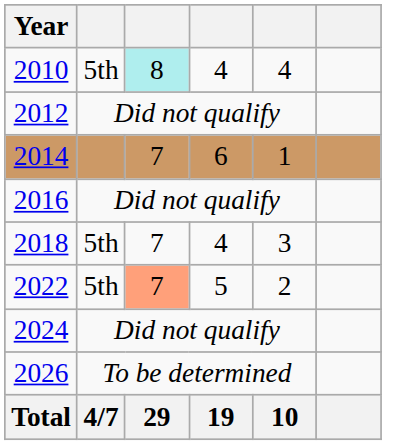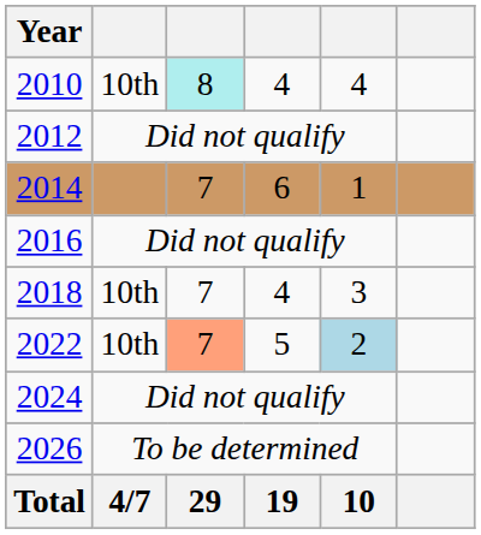 <table class="wikitable" style="text-align: center;">
 <tr>
 <th>Year</th>
 <th></th>
 <th width=30></th>
 <th width=30></th>
 <th width=30></th>
 <th width=30></th>
 </tr>
 <tr>
 <td> <a href='#'>2010</a></td>
-<td>5th</td>
+<td>10th</td>
 <td style="background: paleturquoise;">8</td>
 <td>4</td>
 <td>4</td>
 <td></td>
 </tr>
 <tr>
 <td> <a href='#'>2012</a></td>
 <td colspan=4><em>Did not qualify</em></td>
 <td></td>
 </tr>
 <tr bgcolor=cc9966>
 <td> <a href='#'>2014</a></td>
 <td></td>
 <td>7</td>
 <td>6</td>
 <td>1</td>
 <td></td>
 </tr>
 <tr>
 <td> <a href='#'>2016</a></td>
 <td colspan=4><em>Did not qualify</em></td>
 <td></td>
 </tr>
 <tr>
 <td> <a href='#'>2018</a></td>
-<td>5th</td>
+<td>10th</td>
 <td>7</td>
 <td>4</td>
 <td>3</td>
 <td></td>
 </tr>
 <tr>
 <td> <a href='#'>2022</a></td>
-<td>5th</td>
+<td>10th</td>
 <td style="background: lightsalmon;">7</td>
 <td>5</td>
-<td>2</td>
+<td style="background: lightblue;">2</td>
 <td></td>
 </tr>
 <tr>
 <td> <a href='#'>2024</a></td>
 <td colspan="4"><em>Did not qualify</em></td>
 <td></td>
 </tr>
 <tr>
 <td> <a href='#'>2026</a></td>
 <td colspan="4"><em>To be determined</em></td>
 <td></td>
 </tr>
 <tr>
 <th>Total</th>
 <th>4/7</th>
 <th>29</th>
 <th>19</th>
 <th>10</th>
 <th></th>
 </tr>
 </table>
